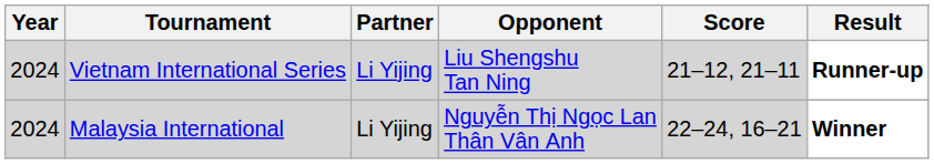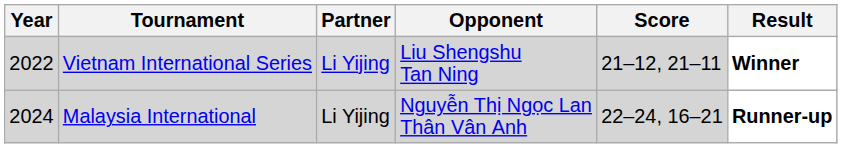 <table class="sortable wikitable" style="font-size: 90%;">
 <tr>
 <th>Year</th>
 <th>Tournament</th>
 <th>Partner</th>
 <th>Opponent</th>
 <th>Score</th>
 <th>Result</th>
 </tr>
 <tr style="background:#D5D5D5">
-<td align="center">2024</td>
+<td align="center">2022</td>
 <td align="left"><a href='#'>Vietnam International Series</a></td>
 <td align="left"> <a href='#'>Li Yijing</a></td>
 <td align="left"> <a href='#'>Liu Shengshu</a><br> <a href='#'>Tan Ning</a></td>
 <td align="left">21–12, 21–11</td>
-<td style="text-align:left; background:white"> <strong>Runner-up</strong></td>
+<td style="text-align:left; background:white"> <strong>Winner</strong></td>
 </tr>
 <tr style="background:#D5D5D5">
 <td align="center">2024</td>
 <td align="left"><a href='#'>Malaysia International</a></td>
 <td align="left"> Li Yijing</td>
 <td align="left"> <a href='#'>Nguyễn Thị Ngọc Lan</a><br> <a href='#'>Thân Vân Anh</a></td>
 <td align="left">22–24, 16–21</td>
-<td style="text-align:left; background:white"> <strong>Winner</strong></td>
+<td style="text-align:left; background:white"> <strong>Runner-up</strong></td>
 </tr>
 </table>
